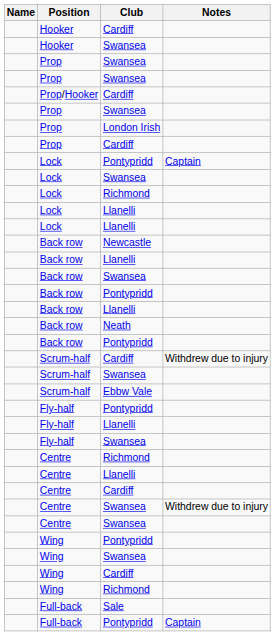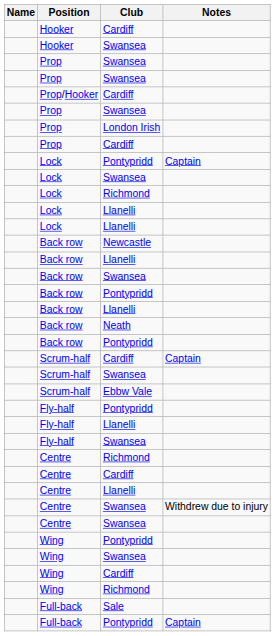 <table class="wikitable sortable">
 <tr>
 <th>Name</th>
 <th>Position</th>
 <th>Club</th>
 <th>Notes</th>
 </tr>
 <tr>
 <td></td>
 <td><a href='#'>Hooker</a></td>
 <td><a href='#'>Cardiff</a></td>
 <td></td>
 </tr>
 <tr>
 <td></td>
 <td><a href='#'>Hooker</a></td>
 <td><a href='#'>Swansea</a></td>
 <td></td>
 </tr>
 <tr>
 <td></td>
 <td><a href='#'>Prop</a></td>
 <td><a href='#'>Swansea</a></td>
 <td></td>
 </tr>
 <tr>
 <td></td>
 <td><a href='#'>Prop</a></td>
 <td><a href='#'>Swansea</a></td>
 <td></td>
 </tr>
 <tr>
 <td></td>
 <td><a href='#'>Prop</a>/<a href='#'>Hooker</a></td>
 <td><a href='#'>Cardiff</a></td>
 <td></td>
 </tr>
 <tr>
 <td></td>
 <td><a href='#'>Prop</a></td>
 <td><a href='#'>Swansea</a></td>
 <td></td>
 </tr>
 <tr>
 <td></td>
 <td><a href='#'>Prop</a></td>
 <td><a href='#'>London Irish</a></td>
 <td></td>
 </tr>
 <tr>
 <td></td>
 <td><a href='#'>Prop</a></td>
 <td><a href='#'>Cardiff</a></td>
 <td></td>
 </tr>
 <tr>
 <td></td>
 <td><a href='#'>Lock</a></td>
 <td><a href='#'>Pontypridd</a></td>
 <td><a href='#'>Captain</a></td>
 </tr>
 <tr>
 <td></td>
 <td><a href='#'>Lock</a></td>
 <td><a href='#'>Swansea</a></td>
 <td></td>
 </tr>
 <tr>
 <td></td>
 <td><a href='#'>Lock</a></td>
 <td><a href='#'>Richmond</a></td>
 <td></td>
 </tr>
 <tr>
 <td></td>
 <td><a href='#'>Lock</a></td>
 <td><a href='#'>Llanelli</a></td>
 <td></td>
 </tr>
 <tr>
 <td></td>
 <td><a href='#'>Lock</a></td>
 <td><a href='#'>Llanelli</a></td>
 <td></td>
 </tr>
 <tr>
 <td></td>
 <td><a href='#'>Back row</a></td>
 <td><a href='#'>Newcastle</a></td>
 <td></td>
 </tr>
 <tr>
 <td></td>
 <td><a href='#'>Back row</a></td>
 <td><a href='#'>Llanelli</a></td>
 <td></td>
 </tr>
 <tr>
 <td></td>
 <td><a href='#'>Back row</a></td>
 <td><a href='#'>Swansea</a></td>
 <td></td>
 </tr>
 <tr>
 <td></td>
 <td><a href='#'>Back row</a></td>
 <td><a href='#'>Pontypridd</a></td>
 <td></td>
 </tr>
 <tr>
 <td></td>
 <td><a href='#'>Back row</a></td>
 <td><a href='#'>Llanelli</a></td>
 <td></td>
 </tr>
 <tr>
 <td></td>
 <td><a href='#'>Back row</a></td>
 <td><a href='#'>Neath</a></td>
 <td></td>
 </tr>
 <tr>
 <td></td>
 <td><a href='#'>Back row</a></td>
 <td><a href='#'>Pontypridd</a></td>
 <td></td>
 </tr>
 <tr>
 <td></td>
 <td><a href='#'>Scrum-half</a></td>
 <td><a href='#'>Cardiff</a></td>
-<td>Withdrew due to injury</td>
+<td><a href='#'>Captain</a></td>
 </tr>
 <tr>
 <td></td>
 <td><a href='#'>Scrum-half</a></td>
 <td><a href='#'>Swansea</a></td>
 <td></td>
 </tr>
 <tr>
 <td></td>
 <td><a href='#'>Scrum-half</a></td>
 <td><a href='#'>Ebbw Vale</a></td>
 <td></td>
 </tr>
 <tr>
 <td></td>
 <td><a href='#'>Fly-half</a></td>
 <td><a href='#'>Pontypridd</a></td>
 <td></td>
 </tr>
 <tr>
 <td></td>
 <td><a href='#'>Fly-half</a></td>
 <td><a href='#'>Llanelli</a></td>
 <td></td>
 </tr>
 <tr>
 <td></td>
 <td><a href='#'>Fly-half</a></td>
 <td><a href='#'>Swansea</a></td>
 <td></td>
 </tr>
 <tr>
 <td></td>
 <td><a href='#'>Centre</a></td>
 <td><a href='#'>Richmond</a></td>
 <td></td>
 </tr>
 <tr>
 <td></td>
 <td><a href='#'>Centre</a></td>
-<td><a href='#'>Llanelli</a></td>
+<td><a href='#'>Cardiff</a></td>
 <td></td>
 </tr>
 <tr>
 <td></td>
 <td><a href='#'>Centre</a></td>
-<td><a href='#'>Cardiff</a></td>
+<td><a href='#'>Llanelli</a></td>
 <td></td>
 </tr>
 <tr>
 <td></td>
 <td><a href='#'>Centre</a></td>
 <td><a href='#'>Swansea</a></td>
 <td>Withdrew due to injury</td>
 </tr>
 <tr>
 <td></td>
 <td><a href='#'>Centre</a></td>
 <td><a href='#'>Swansea</a></td>
 <td></td>
 </tr>
 <tr>
 <td></td>
 <td><a href='#'>Wing</a></td>
 <td><a href='#'>Pontypridd</a></td>
 <td></td>
 </tr>
 <tr>
 <td></td>
 <td><a href='#'>Wing</a></td>
 <td><a href='#'>Swansea</a></td>
 <td></td>
 </tr>
 <tr>
 <td></td>
 <td><a href='#'>Wing</a></td>
 <td><a href='#'>Cardiff</a></td>
 <td></td>
 </tr>
 <tr>
 <td></td>
 <td><a href='#'>Wing</a></td>
 <td><a href='#'>Richmond</a></td>
 <td></td>
 </tr>
 <tr>
 <td></td>
 <td><a href='#'>Full-back</a></td>
 <td><a href='#'>Sale</a></td>
 <td></td>
 </tr>
 <tr>
 <td></td>
 <td><a href='#'>Full-back</a></td>
 <td><a href='#'>Pontypridd</a></td>
 <td><a href='#'>Captain</a></td>
 </tr>
 </table>
